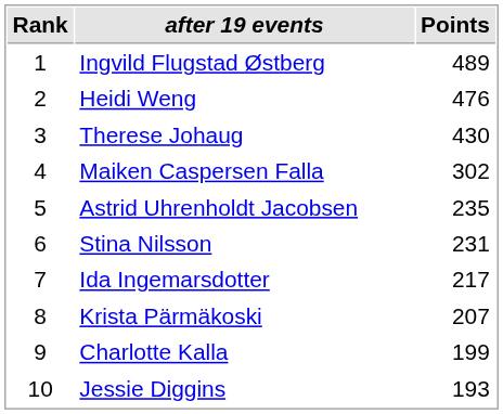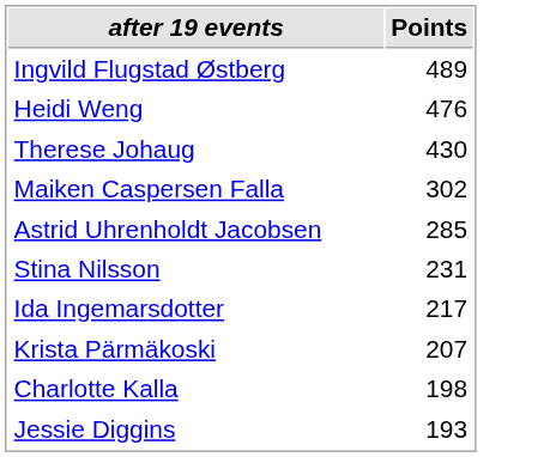 <table cellspacing="1" cellpadding="3" style="border:1px solid #AAAAAA;font-size:86%">
 <tr style="background-color: #E4E4E4;">
-<th style="border-bottom:1px solid #AAAAAA" width=10>Rank</th>
 <th style="border-bottom:1px solid #AAAAAA" width=200><em>after 19 events</em></th>
 <th style="border-bottom:1px solid #AAAAAA" width=20 align=right>Points</th>
 </tr>
 <tr>
-<td align=center>1</td>
 <td> <a href='#'>Ingvild Flugstad Østberg</a></td>
 <td align=right>489</td>
 </tr>
 <tr>
-<td align=center>2</td>
 <td> <a href='#'>Heidi Weng</a></td>
 <td align=right>476</td>
 </tr>
 <tr>
-<td align=center>3</td>
 <td> <a href='#'>Therese Johaug</a></td>
 <td align=right>430</td>
 </tr>
 <tr>
-<td align=center>4</td>
 <td> <a href='#'>Maiken Caspersen Falla</a></td>
 <td align=right>302</td>
 </tr>
 <tr>
-<td align=center>5</td>
 <td> <a href='#'>Astrid Uhrenholdt Jacobsen</a></td>
-<td align=right>235</td>
+<td align=right>285</td>
 </tr>
 <tr>
-<td align=center>6</td>
 <td> <a href='#'>Stina Nilsson</a></td>
 <td align=right>231</td>
 </tr>
 <tr>
-<td align=center>7</td>
 <td> <a href='#'>Ida Ingemarsdotter</a></td>
 <td align=right>217</td>
 </tr>
 <tr>
-<td align=center>8</td>
 <td> <a href='#'>Krista Pärmäkoski</a></td>
 <td align=right>207</td>
 </tr>
 <tr>
-<td align=center>9</td>
 <td> <a href='#'>Charlotte Kalla</a></td>
-<td align=right>199</td>
+<td align=right>198</td>
 </tr>
 <tr>
-<td align=center>10</td>
 <td> <a href='#'>Jessie Diggins</a></td>
 <td align=right>193</td>
 </tr>
 </table>
